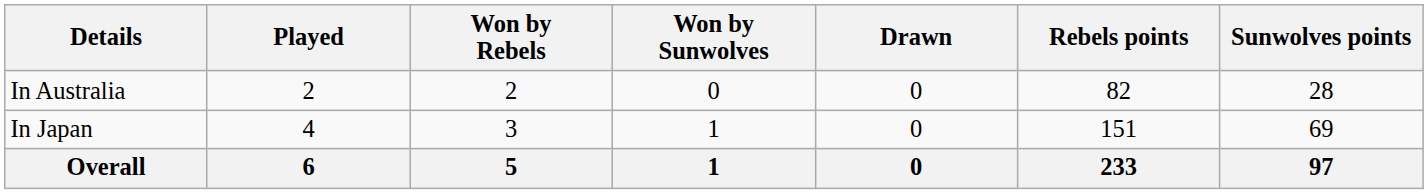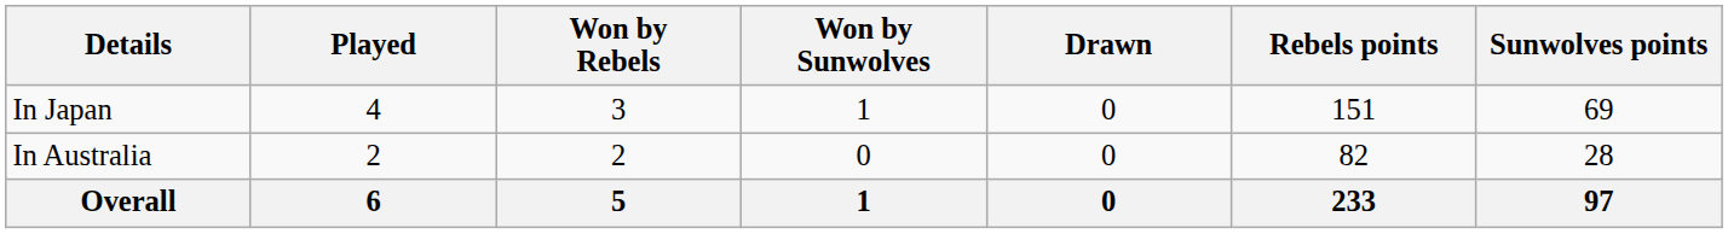 <table class="wikitable sortable">
 <tr>
 <th width="125">Details</th>
 <th width="125">Played</th>
 <th width="125">Won by<br>Rebels</th>
 <th width="125">Won by<br>Sunwolves</th>
 <th width="125">Drawn</th>
 <th width="125">Rebels points</th>
 <th width="125">Sunwolves points</th>
 </tr>
 <tr>
+<td>In Japan</td>
+<td align=center>4</td>
+<td align=center>3</td>
+<td align=center>1</td>
+<td align=center>0</td>
+<td align=center>151</td>
+<td align=center>69</td>
+</tr>
+<tr>
 <td>In Australia</td>
 <td align=center>2</td>
 <td align=center>2</td>
 <td align=center>0</td>
 <td align=center>0</td>
 <td align=center>82</td>
 <td align=center>28</td>
-</tr>
-<tr>
-<td>In Japan</td>
-<td align=center>4</td>
-<td align=center>3</td>
-<td align=center>1</td>
-<td align=center>0</td>
-<td align=center>151</td>
-<td align=center>69</td>
 </tr>
 <tr>
 <th align=center>Overall</th>
 <th align=center>6</th>
 <th align=center>5</th>
 <th align=center>1</th>
 <th align=center>0</th>
 <th align=center>233</th>
 <th align=center>97</th>
 </tr>
 </table>
